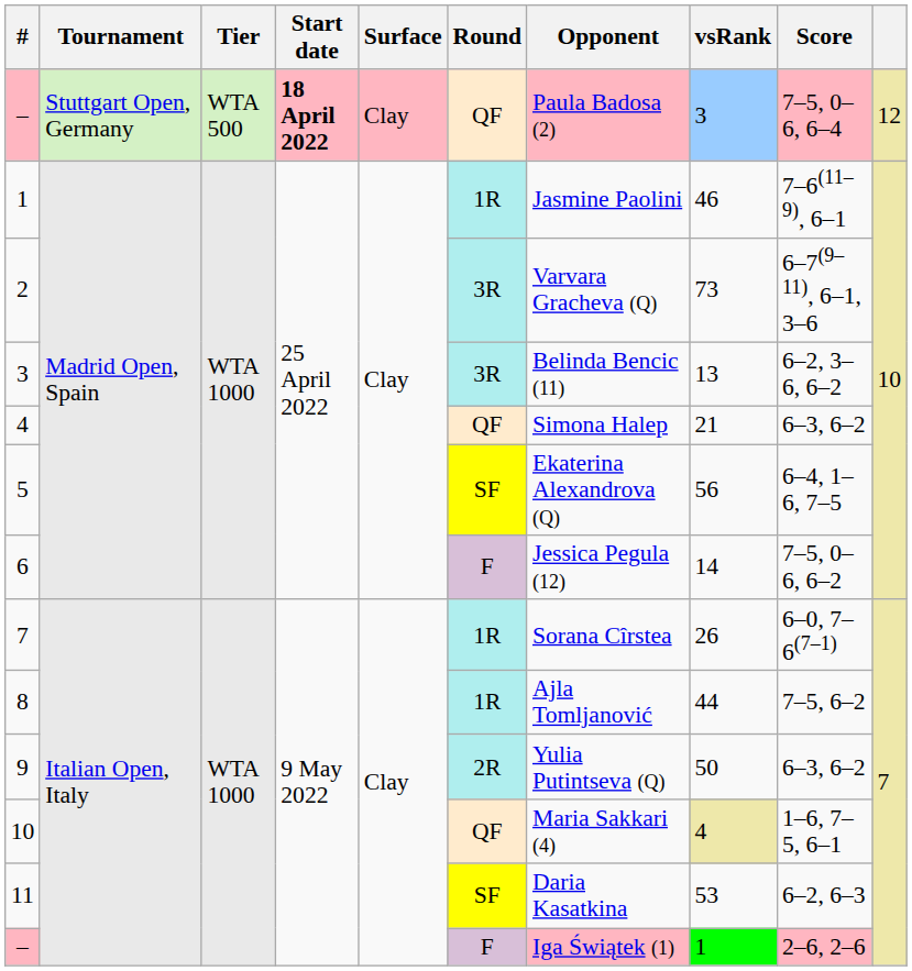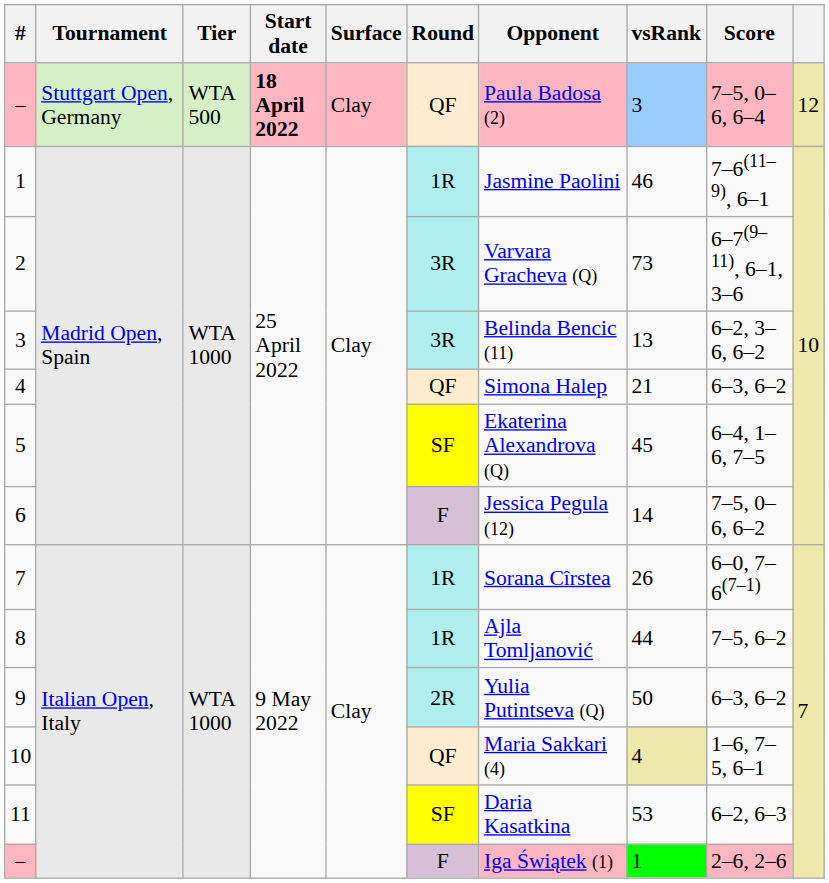 <table class="wikitable sortable">
 <tr>
 <th scope="col">#</th>
 <th scope="col">Tournament</th>
 <th scope="col">Tier</th>
 <th scope="col">Start date</th>
 <th scope="col">Surface</th>
 <th scope="col">Round</th>
 <th scope="col">Opponent</th>
 <th scope="col">vsRank</th>
 <th class="unsortable" scope="col">Score</th>
 <th class="unsortable"></th>
 </tr>
 <tr bgcolor="lightpink">
 <td align="center">–</td>
 <td bgcolor="#D4F1C5"><a href='#'>Stuttgart Open</a>, Germany</td>
 <td bgcolor="#D4F1C5">WTA 500</td>
 <td><strong>18 April 2022</strong></td>
 <td>Clay</td>
 <td bgcolor=ffebcd align="center">QF</td>
 <td> <a href='#'>Paula Badosa</a> <small>(2)</small></td>
 <td align="left" bgcolor=99ccff>3</td>
 <td>7–5, 0–6, 6–4</td>
 <td bgcolor=EEE8AA>12</td>
 </tr>
 <tr>
 <td align="center">1</td>
 <td rowspan=6 bgcolor="#e9e9e9"><a href='#'>Madrid Open</a>, Spain</td>
 <td rowspan=6 bgcolor="#e9e9e9">WTA 1000</td>
 <td rowspan=6>25 April 2022</td>
 <td rowspan=6>Clay</td>
 <td bgcolor=afeeee align="center">1R</td>
 <td> <a href='#'>Jasmine Paolini</a></td>
 <td>46</td>
 <td>7–6<sup>(11–9)</sup>, 6–1</td>
 <td rowspan=6 bgcolor=EEE8AA>10</td>
 </tr>
 <tr>
 <td align="center">2</td>
 <td bgcolor=afeeee align="center">3R</td>
 <td> <a href='#'>Varvara Gracheva</a> <small>(Q)</small></td>
 <td>73</td>
 <td>6–7<sup>(9–11)</sup>, 6–1, 3–6</td>
 </tr>
 <tr>
 <td align="center">3</td>
 <td bgcolor=afeeee align="center">3R</td>
 <td> <a href='#'>Belinda Bencic</a> <small>(11)</small></td>
 <td>13</td>
 <td>6–2, 3–6, 6–2</td>
 </tr>
 <tr>
 <td align="center">4</td>
 <td bgcolor=ffebcd align="center">QF</td>
 <td> <a href='#'>Simona Halep</a></td>
 <td>21</td>
 <td>6–3, 6–2</td>
 </tr>
 <tr>
 <td align="center">5</td>
 <td bgcolor=yellow align="center">SF</td>
 <td> <a href='#'>Ekaterina Alexandrova</a> <small>(Q)</small></td>
-<td>56</td>
+<td>45</td>
 <td>6–4, 1–6, 7–5</td>
 </tr>
 <tr>
 <td align="center">6</td>
 <td bgcolor=thistle align="center">F</td>
 <td> <a href='#'>Jessica Pegula</a> <small>(12)</small></td>
 <td>14</td>
 <td>7–5, 0–6, 6–2</td>
 </tr>
 <tr>
 <td align="center">7</td>
 <td rowspan=6 bgcolor="#E9E9E9"><a href='#'>Italian Open</a>, Italy</td>
 <td rowspan=6 bgcolor="#E9E9E9">WTA 1000</td>
 <td rowspan=6>9 May 2022</td>
 <td rowspan=6>Clay</td>
 <td bgcolor=afeeee align="center">1R</td>
 <td> <a href='#'>Sorana Cîrstea</a></td>
 <td>26</td>
 <td>6–0, 7–6<sup>(7–1)</sup></td>
 <td rowspan=6 bgcolor=EEE8AA>7</td>
 </tr>
 <tr>
 <td align="center">8</td>
 <td bgcolor=afeeee align="center">1R</td>
 <td> <a href='#'>Ajla Tomljanović</a></td>
 <td>44</td>
 <td>7–5, 6–2</td>
 </tr>
 <tr>
 <td align="center">9</td>
 <td bgcolor=afeeee align="center">2R</td>
 <td> <a href='#'>Yulia Putintseva</a> <small>(Q)</small></td>
 <td>50</td>
 <td>6–3, 6–2</td>
 </tr>
 <tr>
 <td align="center">10</td>
 <td bgcolor=ffebcd align="center">QF</td>
 <td> <a href='#'>Maria Sakkari</a> <small>(4)</small></td>
 <td bgcolor=EEE8AA>4</td>
 <td>1–6, 7–5, 6–1</td>
 </tr>
 <tr>
 <td align="center">11</td>
 <td bgcolor=yellow align="center">SF</td>
 <td> <a href='#'>Daria Kasatkina</a></td>
 <td>53</td>
 <td>6–2, 6–3</td>
 </tr>
 <tr>
 <td bgcolor="lightpink" align=center>–</td>
 <td bgcolor=thistle align="center">F</td>
 <td bgcolor="lightpink"> <a href='#'>Iga Świątek</a> <small>(1)</small></td>
 <td align="left" bgcolor=lime>1</td>
 <td bgcolor="lightpink">2–6, 2–6</td>
 </tr>
 </table>
